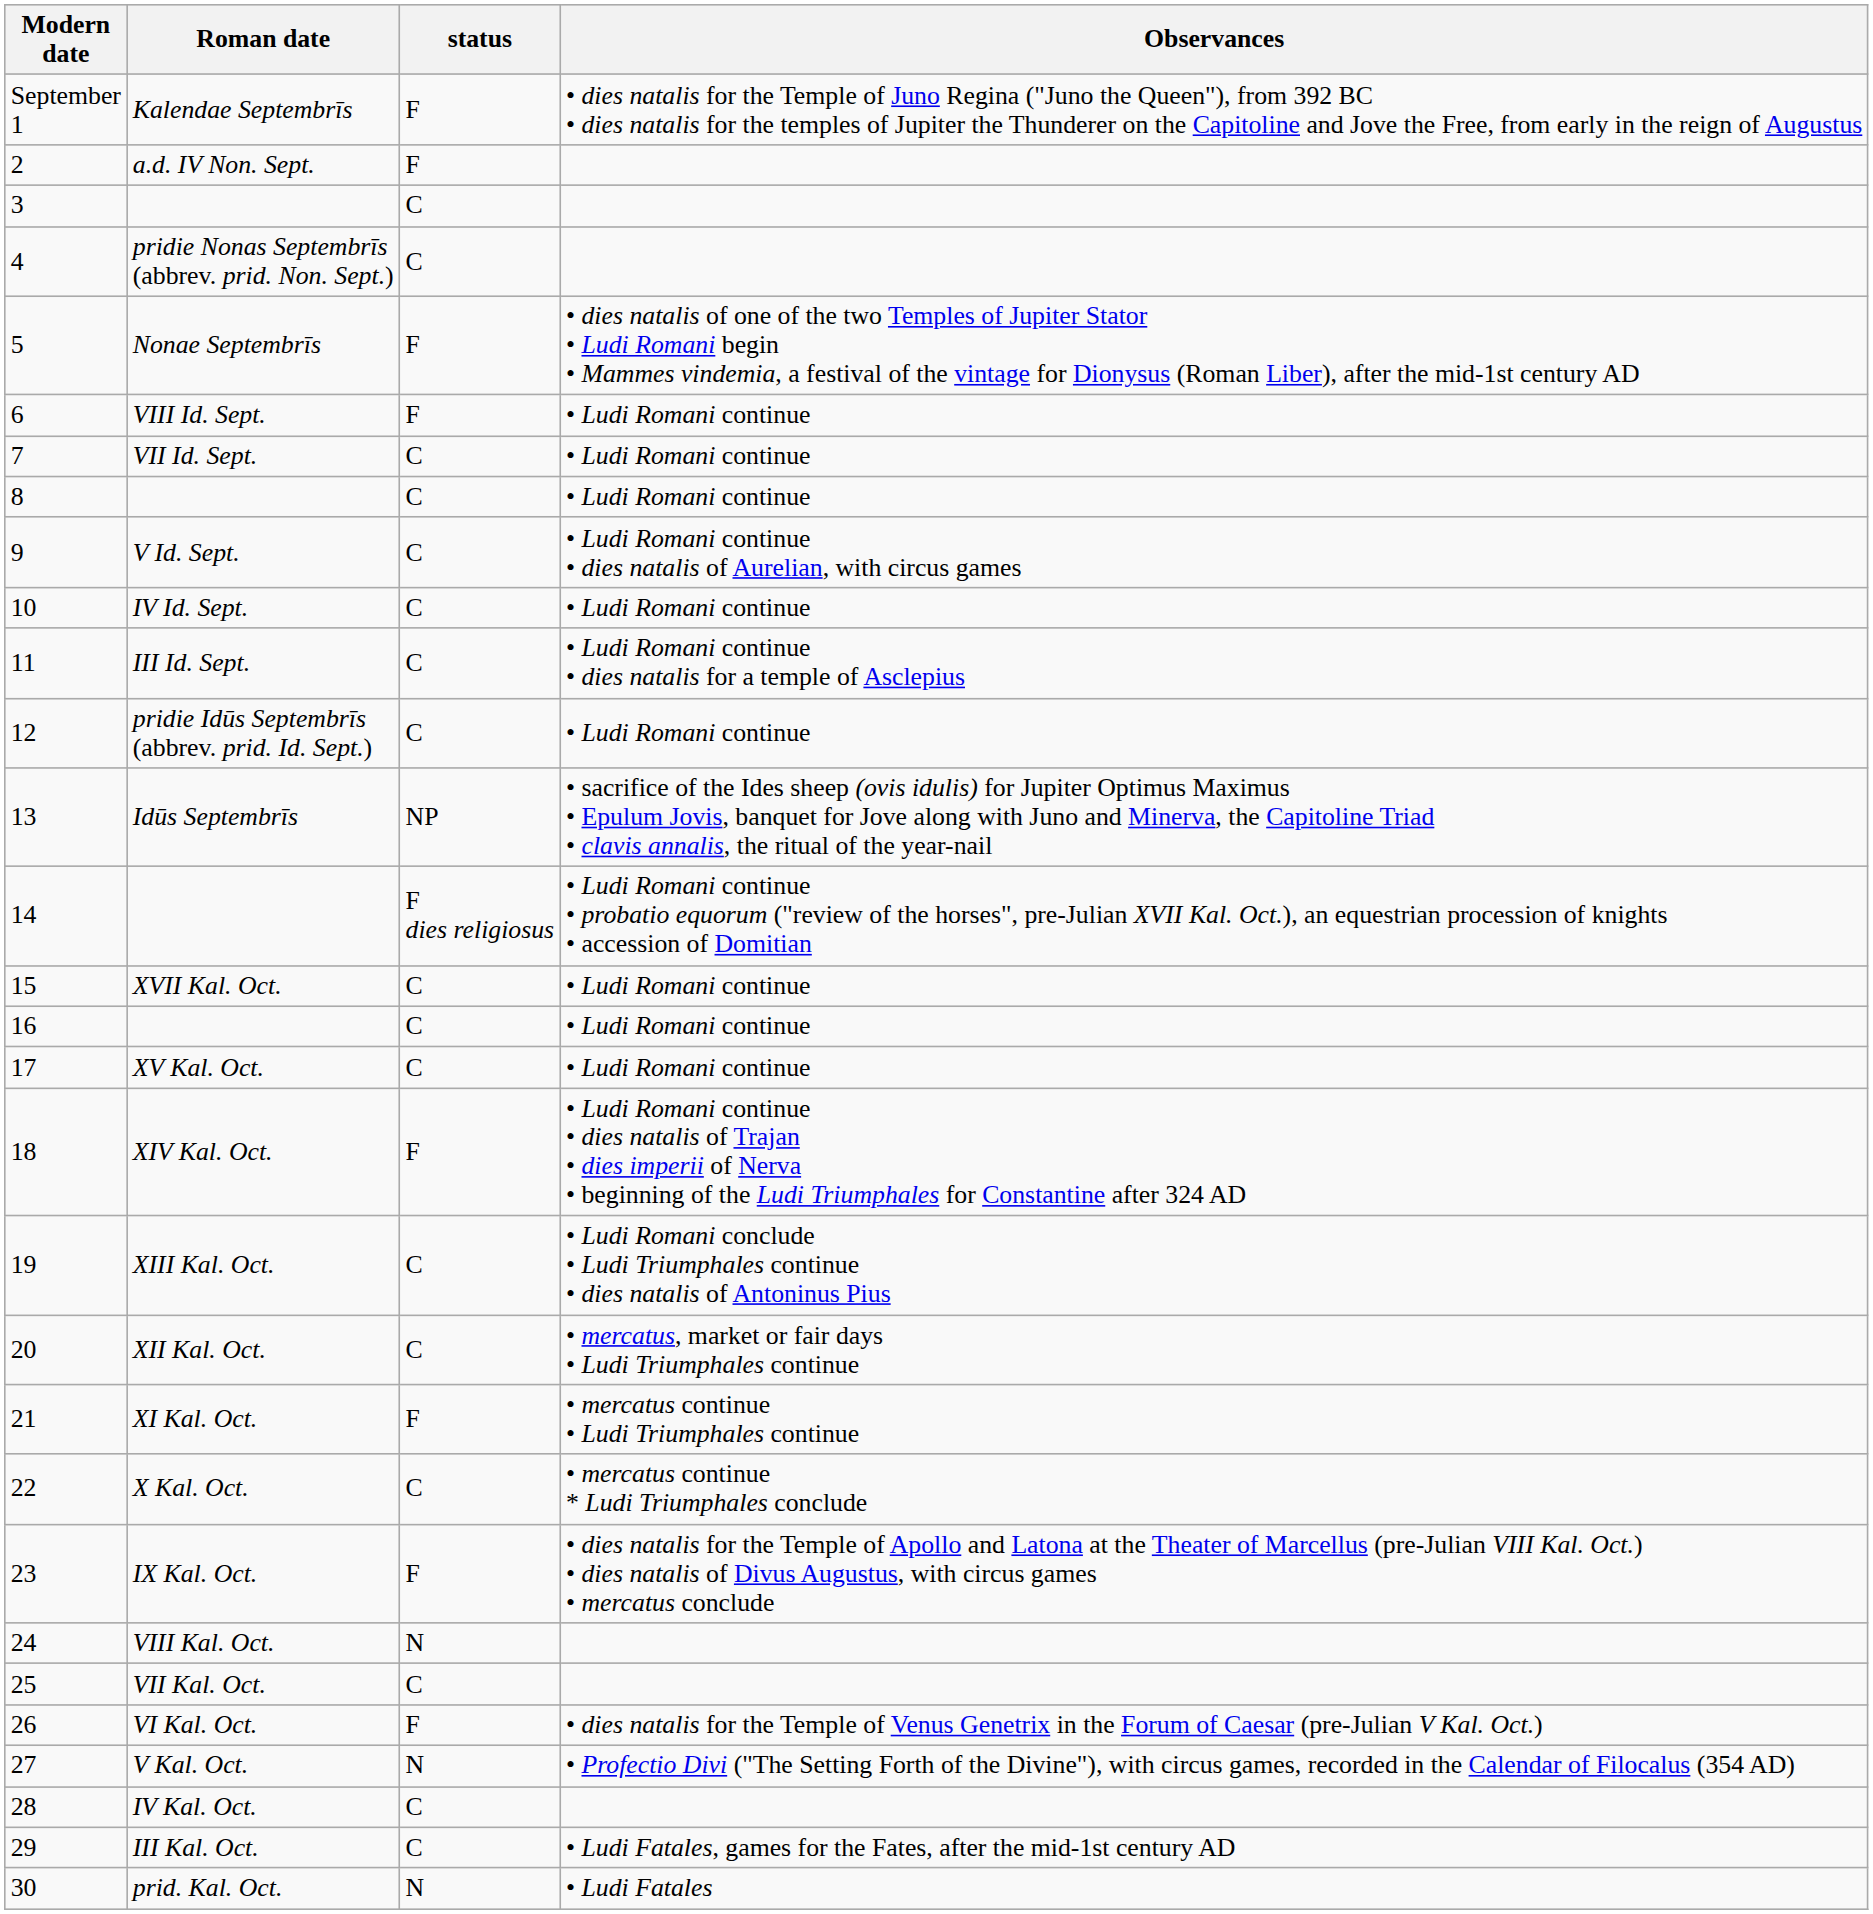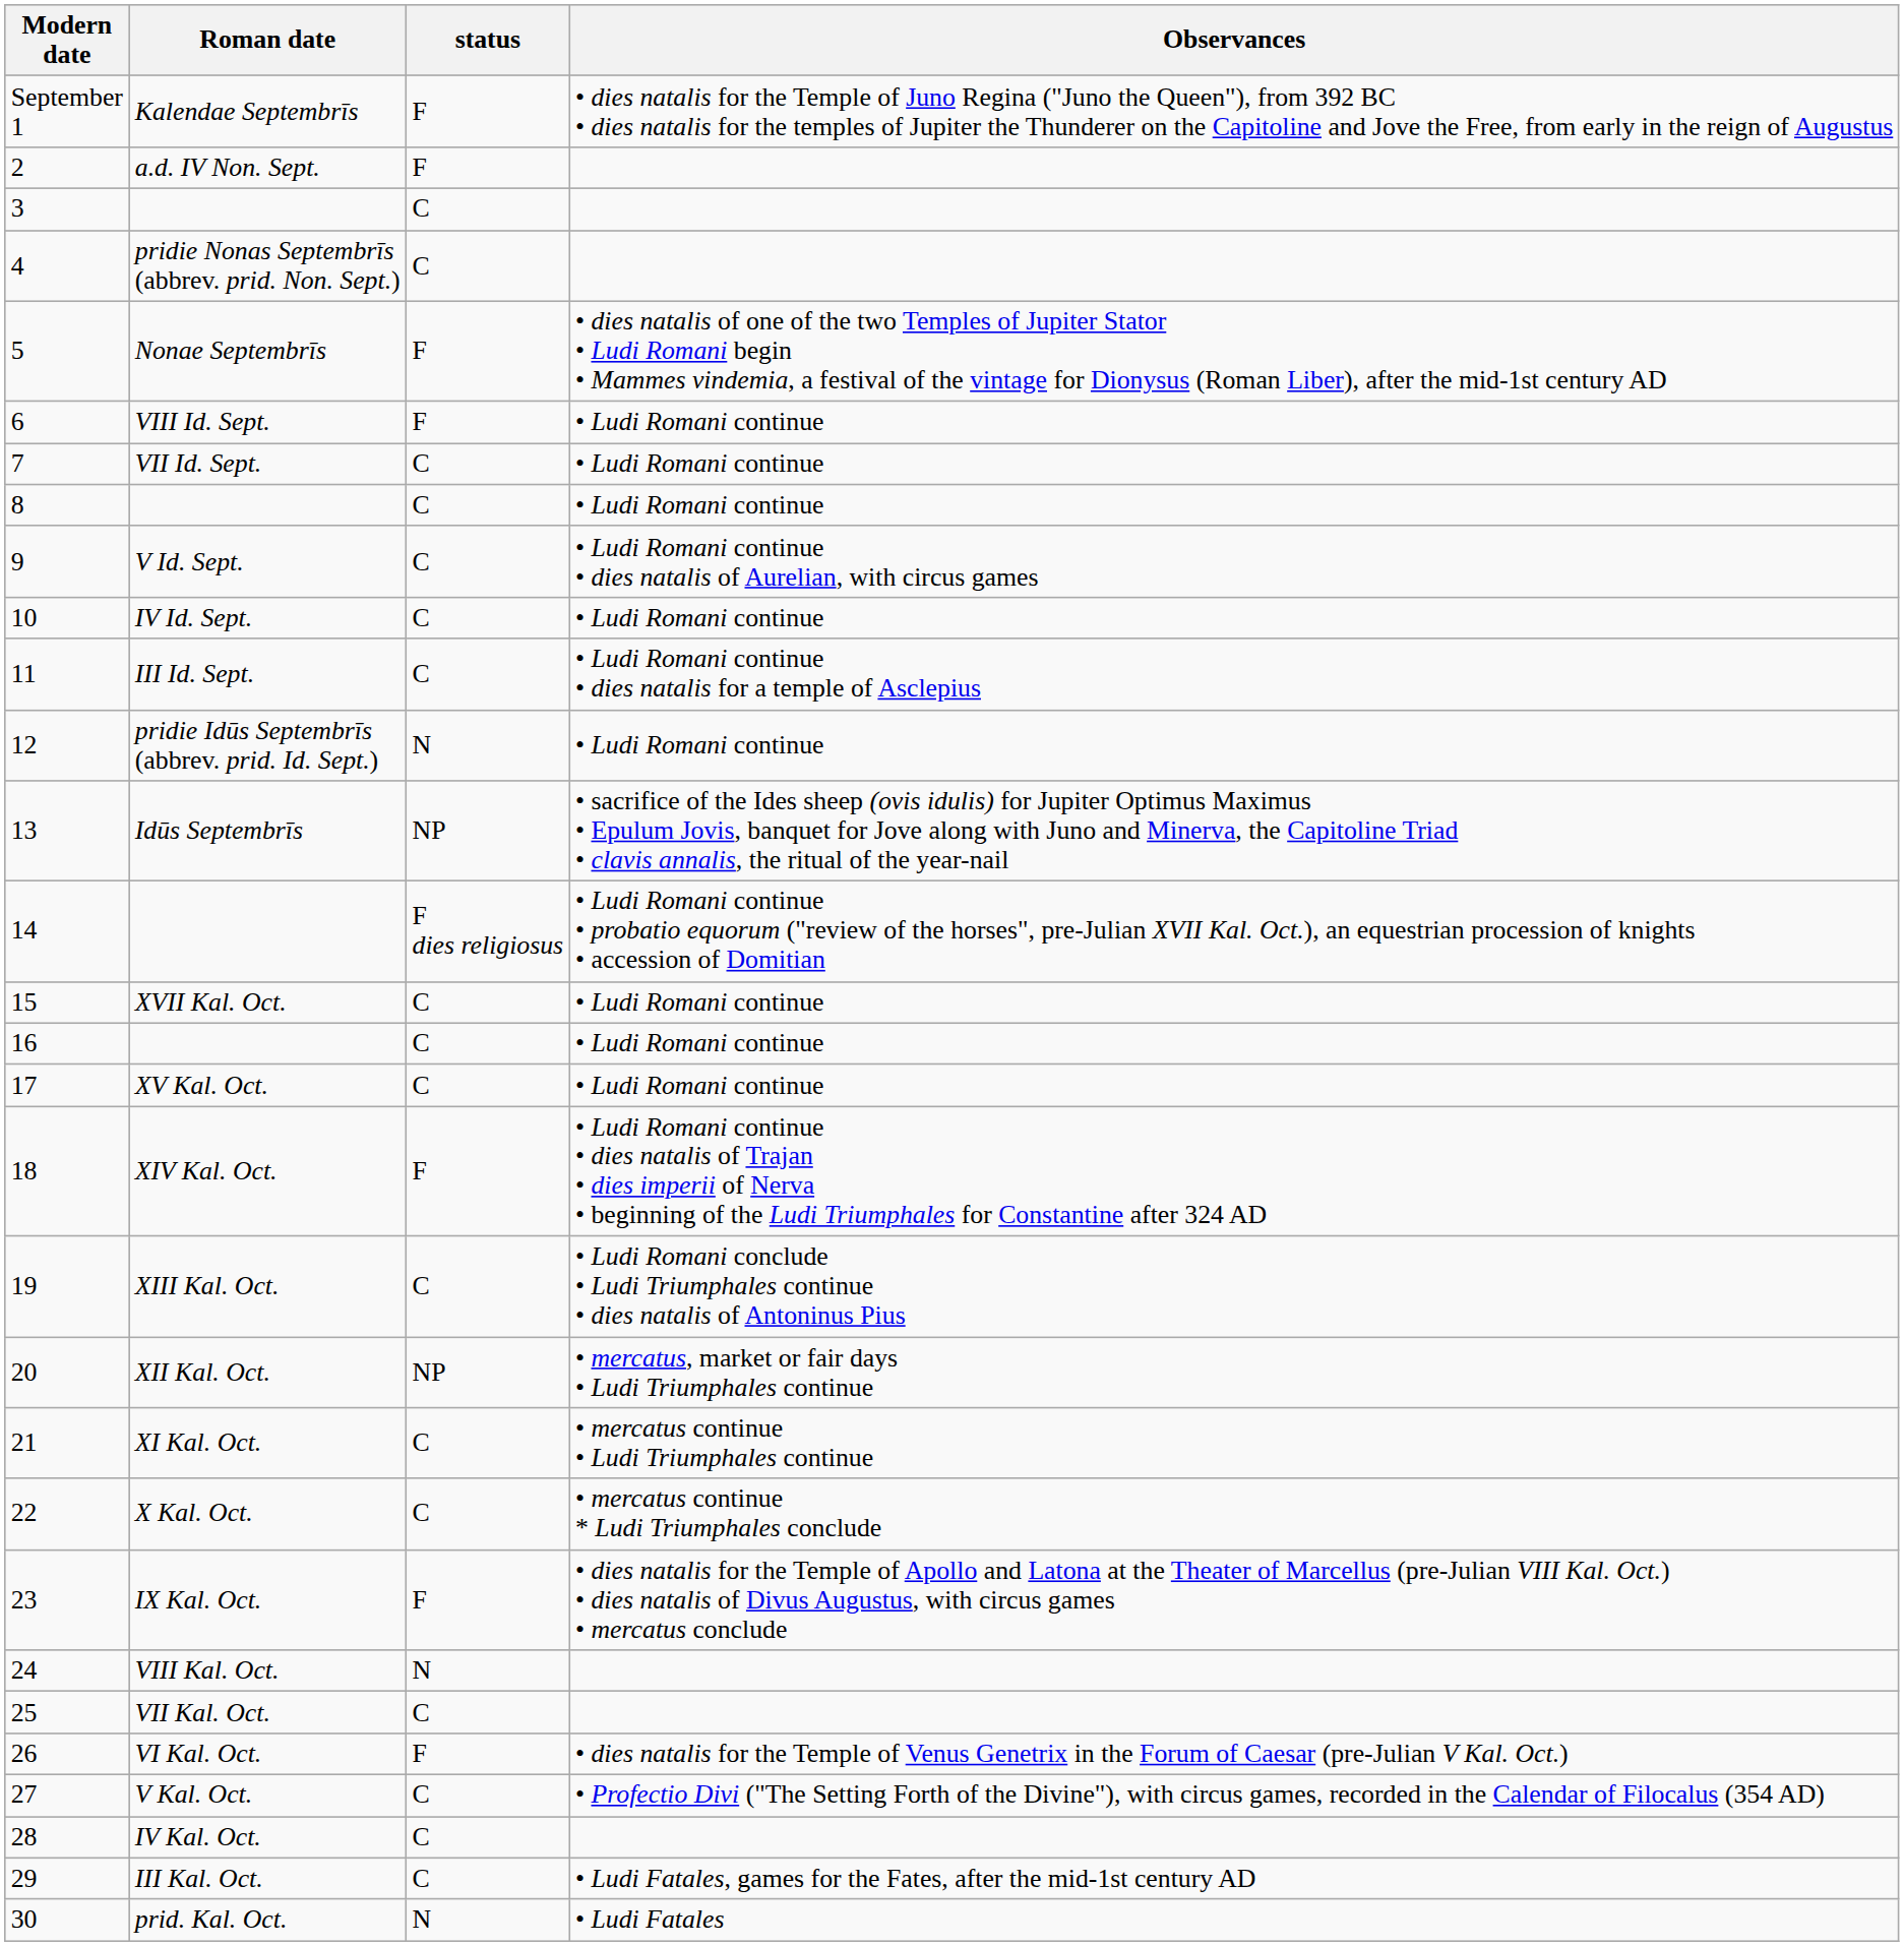 <table class="wikitable">
 <tr>
 <th>Modern<br>date</th>
 <th>Roman date</th>
 <th>status</th>
 <th>Observances</th>
 </tr>
 <tr>
 <td>September<br>1</td>
 <td><em>Kalendae Septembrīs</em></td>
 <td>F</td>
 <td>• <em>dies natalis</em> for the Temple of <a href='#'>Juno</a> Regina ("Juno the Queen"), from 392 BC<br>• <em>dies natalis</em> for the temples of Jupiter the Thunderer on the <a href='#'>Capitoline</a> and Jove the Free, from early in the reign of <a href='#'>Augustus</a></td>
 </tr>
 <tr>
 <td>2</td>
 <td><em>a.d. IV Non. Sept.</em></td>
 <td>F</td>
 <td></td>
 </tr>
 <tr>
 <td>3</td>
 <td></td>
 <td>C</td>
 <td></td>
 </tr>
 <tr>
 <td>4</td>
 <td><em>pridie Nonas Septembrīs</em><br>(abbrev. <em>prid. Non. Sept.</em>)</td>
 <td>C</td>
 <td></td>
 </tr>
 <tr>
 <td>5</td>
 <td><em>Nonae Septembrīs</em></td>
 <td>F</td>
 <td>• <em>dies natalis</em> of one of the two <a href='#'>Temples of Jupiter Stator</a><br>• <em><a href='#'>Ludi Romani</a></em> begin<br>• <em>Mammes vindemia</em>, a festival of the <a href='#'>vintage</a> for <a href='#'>Dionysus</a> (Roman <a href='#'>Liber</a>), after the mid-1st century AD</td>
 </tr>
 <tr>
 <td>6</td>
 <td><em>VIII Id. Sept.</em></td>
 <td>F</td>
 <td>• <em>Ludi Romani</em> continue</td>
 </tr>
 <tr>
 <td>7</td>
 <td><em>VII Id. Sept.</em></td>
 <td>C</td>
 <td>• <em>Ludi Romani</em> continue</td>
 </tr>
 <tr>
 <td>8</td>
 <td></td>
 <td>C</td>
 <td>• <em>Ludi Romani</em> continue</td>
 </tr>
 <tr>
 <td>9</td>
 <td><em>V Id. Sept.</em></td>
 <td>C</td>
 <td>• <em>Ludi Romani</em> continue<br>• <em>dies natalis</em> of <a href='#'>Aurelian</a>, with circus games</td>
 </tr>
 <tr>
 <td>10</td>
 <td><em>IV Id. Sept.</em></td>
 <td>C</td>
 <td>• <em>Ludi Romani</em> continue</td>
 </tr>
 <tr>
 <td>11</td>
 <td><em>III Id. Sept.</em></td>
 <td>C</td>
 <td>• <em>Ludi Romani</em> continue<br>• <em>dies natalis</em> for a temple of <a href='#'>Asclepius</a></td>
 </tr>
 <tr>
 <td>12</td>
 <td><em>pridie Idūs Septembrīs</em><br>(abbrev. <em>prid. Id. Sept.</em>)</td>
-<td>C</td>
+<td>N</td>
 <td>• <em>Ludi Romani</em> continue</td>
 </tr>
 <tr>
 <td>13</td>
 <td><em>Idūs Septembrīs</em></td>
 <td>NP</td>
 <td>• sacrifice of the Ides sheep <em>(ovis idulis)</em> for Jupiter Optimus Maximus<br>• <a href='#'>Epulum Jovis</a>, banquet for Jove along with Juno and <a href='#'>Minerva</a>, the <a href='#'>Capitoline Triad</a><br>• <em><a href='#'>clavis annalis</a></em>, the ritual of the year-nail</td>
 </tr>
 <tr>
 <td>14</td>
 <td></td>
 <td>F<br><em>dies religiosus</em></td>
 <td>• <em>Ludi Romani</em> continue<br>• <em>probatio equorum</em> ("review of the horses", pre-Julian <em>XVII Kal. Oct.</em>), an equestrian procession of knights<br>• accession of <a href='#'>Domitian</a></td>
 </tr>
 <tr>
 <td>15</td>
 <td><em>XVII Kal. Oct.</em></td>
 <td>C</td>
 <td>• <em>Ludi Romani</em> continue</td>
 </tr>
 <tr>
 <td>16</td>
 <td></td>
 <td>C</td>
 <td>• <em>Ludi Romani</em> continue</td>
 </tr>
 <tr>
 <td>17</td>
 <td><em>XV Kal. Oct.</em></td>
 <td>C</td>
 <td>• <em>Ludi Romani</em> continue</td>
 </tr>
 <tr>
 <td>18</td>
 <td><em>XIV Kal. Oct.</em></td>
 <td>F</td>
 <td>• <em>Ludi Romani</em> continue<br>• <em>dies natalis</em> of <a href='#'>Trajan</a><br>• <em><a href='#'>dies imperii</a></em> of <a href='#'>Nerva</a><br>• beginning of the <em><a href='#'>Ludi Triumphales</a></em> for <a href='#'>Constantine</a> after 324 AD</td>
 </tr>
 <tr>
 <td>19</td>
 <td><em>XIII Kal. Oct.</em></td>
 <td>C</td>
 <td>• <em>Ludi Romani</em> conclude<br>• <em>Ludi Triumphales</em> continue<br>• <em>dies natalis</em> of <a href='#'>Antoninus Pius</a></td>
 </tr>
 <tr>
 <td>20</td>
 <td><em>XII Kal. Oct.</em></td>
-<td>C</td>
+<td>NP</td>
 <td>• <em><a href='#'>mercatus</a></em>, market or fair days<br>• <em>Ludi Triumphales</em> continue</td>
 </tr>
 <tr>
 <td>21</td>
 <td><em>XI Kal. Oct.</em></td>
-<td>F</td>
+<td>C</td>
 <td>• <em>mercatus</em> continue<br>• <em>Ludi Triumphales</em> continue</td>
 </tr>
 <tr>
 <td>22</td>
 <td><em>X Kal. Oct.</em></td>
 <td>C</td>
 <td>• <em>mercatus</em> continue<br>* <em>Ludi Triumphales</em> conclude</td>
 </tr>
 <tr>
 <td>23</td>
 <td><em>IX Kal. Oct.</em></td>
 <td>F</td>
 <td>• <em>dies natalis</em> for the Temple of <a href='#'>Apollo</a> and <a href='#'>Latona</a> at the <a href='#'>Theater of Marcellus</a> (pre-Julian <em>VIII Kal. Oct.</em>)<br>• <em>dies natalis</em> of <a href='#'>Divus Augustus</a>, with circus games<br>• <em>mercatus</em> conclude</td>
 </tr>
 <tr>
 <td>24</td>
 <td><em>VIII Kal. Oct.</em></td>
 <td>N</td>
 <td></td>
 </tr>
 <tr>
 <td>25</td>
 <td><em>VII Kal. Oct.</em></td>
 <td>C</td>
 <td></td>
 </tr>
 <tr>
 <td>26</td>
 <td><em>VI Kal. Oct.</em></td>
 <td>F</td>
 <td>• <em>dies natalis</em> for the Temple of <a href='#'>Venus Genetrix</a> in the <a href='#'>Forum of Caesar</a> (pre-Julian <em>V Kal. Oct.</em>)</td>
 </tr>
 <tr>
 <td>27</td>
 <td><em>V Kal. Oct.</em></td>
-<td>N</td>
+<td>C</td>
 <td>• <em><a href='#'>Profectio Divi</a></em> ("The Setting Forth of the Divine"), with circus games, recorded in the <a href='#'>Calendar of Filocalus</a> (354 AD)</td>
 </tr>
 <tr>
 <td>28</td>
 <td><em>IV Kal. Oct.</em></td>
 <td>C</td>
 <td></td>
 </tr>
 <tr>
 <td>29</td>
 <td><em>III Kal. Oct.</em></td>
 <td>C</td>
 <td>• <em>Ludi Fatales</em>, games for the Fates, after the mid-1st century AD</td>
 </tr>
 <tr>
 <td>30</td>
 <td><em>prid. Kal. Oct.</em></td>
 <td>N</td>
 <td>• <em>Ludi Fatales</em></td>
 </tr>
 <tr>
 </tr>
 </table>
